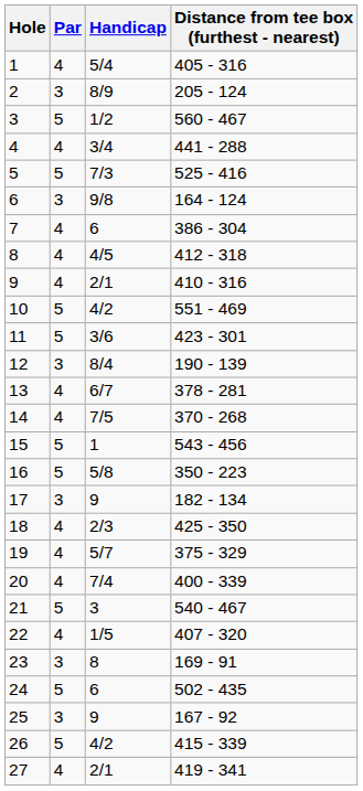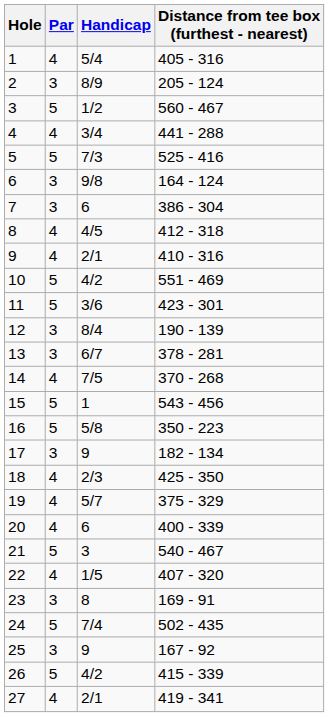 <table class="wikitable sortable mw-collapsible mw-collapsed">
 <tr>
 <th>Hole</th>
 <th><a href='#'>Par</a></th>
 <th><a href='#'>Handicap</a></th>
 <th>Distance from tee box<br>(furthest - nearest)</th>
 </tr>
 <tr>
 <td>1</td>
 <td>4</td>
 <td>5/4</td>
 <td>405 - 316</td>
 </tr>
 <tr>
 <td>2</td>
 <td>3</td>
 <td>8/9</td>
 <td>205 - 124</td>
 </tr>
 <tr>
 <td>3</td>
 <td>5</td>
 <td>1/2</td>
 <td>560 - 467</td>
 </tr>
 <tr>
 <td>4</td>
 <td>4</td>
 <td>3/4</td>
 <td>441 - 288</td>
 </tr>
 <tr>
 <td>5</td>
 <td>5</td>
 <td>7/3</td>
 <td>525 - 416</td>
 </tr>
 <tr>
 <td>6</td>
 <td>3</td>
 <td>9/8</td>
 <td>164 - 124</td>
 </tr>
 <tr>
 <td>7</td>
-<td>4</td>
+<td>3</td>
 <td>6</td>
 <td>386 - 304</td>
 </tr>
 <tr>
 <td>8</td>
 <td>4</td>
 <td>4/5</td>
 <td>412 - 318</td>
 </tr>
 <tr>
 <td>9</td>
 <td>4</td>
 <td>2/1</td>
 <td>410 - 316</td>
 </tr>
 <tr>
 <td>10</td>
 <td>5</td>
 <td>4/2</td>
 <td>551 - 469</td>
 </tr>
 <tr>
 <td>11</td>
 <td>5</td>
 <td>3/6</td>
 <td>423 - 301</td>
 </tr>
 <tr>
 <td>12</td>
 <td>3</td>
 <td>8/4</td>
 <td>190 - 139</td>
 </tr>
 <tr>
 <td>13</td>
-<td>4</td>
+<td>3</td>
 <td>6/7</td>
 <td>378 - 281</td>
 </tr>
 <tr>
 <td>14</td>
 <td>4</td>
 <td>7/5</td>
 <td>370 - 268</td>
 </tr>
 <tr>
 <td>15</td>
 <td>5</td>
 <td>1</td>
 <td>543 - 456</td>
 </tr>
 <tr>
 <td>16</td>
 <td>5</td>
 <td>5/8</td>
 <td>350 - 223</td>
 </tr>
 <tr>
 <td>17</td>
 <td>3</td>
 <td>9</td>
 <td>182 - 134</td>
 </tr>
 <tr>
 <td>18</td>
 <td>4</td>
 <td>2/3</td>
 <td>425 - 350</td>
 </tr>
 <tr>
 <td>19</td>
 <td>4</td>
 <td>5/7</td>
 <td>375 - 329</td>
 </tr>
 <tr>
 <td>20</td>
 <td>4</td>
-<td>7/4</td>
+<td>6</td>
 <td>400 - 339</td>
 </tr>
 <tr>
 <td>21</td>
 <td>5</td>
 <td>3</td>
 <td>540 - 467</td>
 </tr>
 <tr>
 <td>22</td>
 <td>4</td>
 <td>1/5</td>
 <td>407 - 320</td>
 </tr>
 <tr>
 <td>23</td>
 <td>3</td>
 <td>8</td>
 <td>169 - 91</td>
 </tr>
 <tr>
 <td>24</td>
 <td>5</td>
-<td>6</td>
+<td>7/4</td>
 <td>502 - 435</td>
 </tr>
 <tr>
 <td>25</td>
 <td>3</td>
 <td>9</td>
 <td>167 - 92</td>
 </tr>
 <tr>
 <td>26</td>
 <td>5</td>
 <td>4/2</td>
 <td>415 - 339</td>
 </tr>
 <tr>
 <td>27</td>
 <td>4</td>
 <td>2/1</td>
 <td>419 - 341</td>
 </tr>
 </table>
